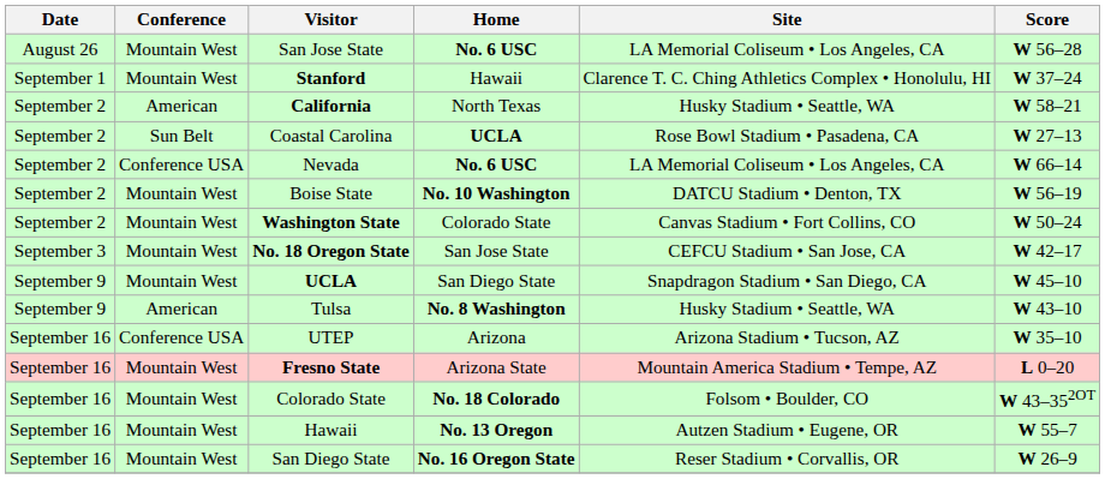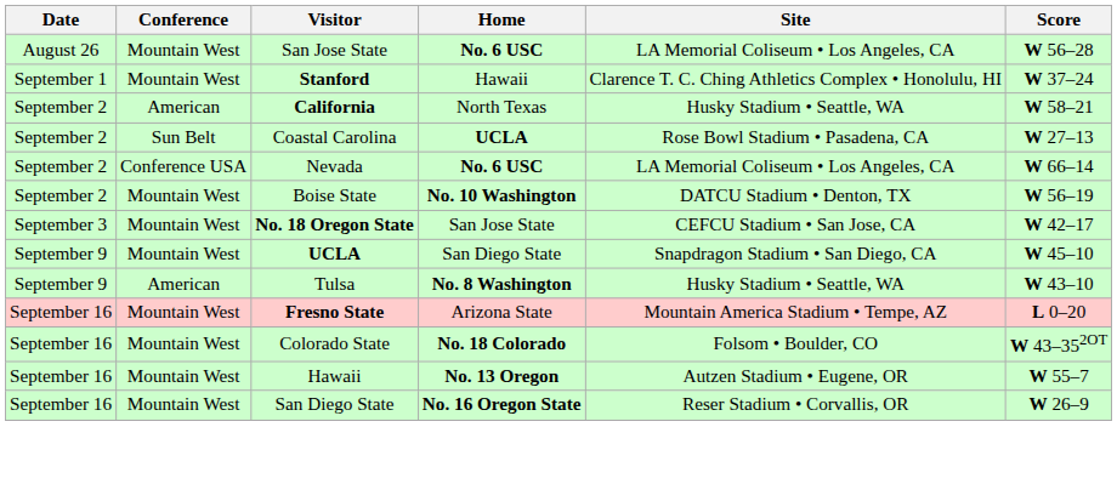 <table class="wikitable" style="text-align:center">
 <tr>
 <th>Date</th>
 <th>Conference</th>
 <th>Visitor</th>
 <th>Home</th>
 <th>Site</th>
 <th>Score</th>
 </tr>
 <tr style="background:#ccffcc;">
 <td>August 26</td>
 <td>Mountain West</td>
 <td>San Jose State</td>
 <td><strong>No. 6 USC</strong></td>
 <td>LA Memorial Coliseum • Los Angeles, CA</td>
 <td><strong>W</strong> 56–28</td>
 </tr>
 <tr style="background:#ccffcc;">
 <td>September 1</td>
 <td>Mountain West</td>
 <td><strong>Stanford</strong></td>
 <td>Hawaii</td>
 <td>Clarence T. C. Ching Athletics Complex • Honolulu, HI</td>
 <td><strong>W</strong> 37–24</td>
 </tr>
 <tr style="background:#ccffcc;">
 <td>September 2</td>
 <td>American</td>
 <td><strong>California</strong></td>
 <td>North Texas</td>
 <td>Husky Stadium • Seattle, WA</td>
 <td><strong>W</strong> 58–21</td>
 </tr>
 <tr style="background:#ccffcc;">
 <td>September 2</td>
 <td>Sun Belt</td>
 <td>Coastal Carolina</td>
 <td><strong>UCLA</strong></td>
 <td>Rose Bowl Stadium • Pasadena, CA</td>
 <td><strong>W</strong> 27–13</td>
 </tr>
 <tr style="background:#ccffcc;">
 <td>September 2</td>
 <td>Conference USA</td>
 <td>Nevada</td>
 <td><strong>No. 6 USC</strong></td>
 <td>LA Memorial Coliseum • Los Angeles, CA</td>
 <td><strong>W</strong> 66–14</td>
 </tr>
 <tr style="background:#ccffcc;">
 <td>September 2</td>
 <td>Mountain West</td>
 <td>Boise State</td>
 <td><strong>No. 10 Washington</strong></td>
 <td>DATCU Stadium • Denton, TX</td>
 <td><strong>W</strong> 56–19</td>
 </tr>
 <tr style="background:#ccffcc;">
-<td>September 2</td>
-<td>Mountain West</td>
-<td><strong>Washington State</strong></td>
-<td>Colorado State</td>
-<td>Canvas Stadium • Fort Collins, CO</td>
-<td><strong>W</strong> 50–24</td>
-</tr>
-<tr style="background:#ccffcc;">
 <td>September 3</td>
 <td>Mountain West</td>
 <td><strong>No. 18 Oregon State</strong></td>
 <td>San Jose State</td>
 <td>CEFCU Stadium • San Jose, CA</td>
 <td><strong>W</strong> 42–17</td>
 </tr>
 <tr style="background:#ccffcc;">
 <td>September 9</td>
 <td>Mountain West</td>
 <td><strong>UCLA</strong></td>
 <td>San Diego State</td>
 <td>Snapdragon Stadium • San Diego, CA</td>
 <td><strong>W</strong> 45–10</td>
 </tr>
 <tr style="background:#ccffcc;">
 <td>September 9</td>
 <td>American</td>
 <td>Tulsa</td>
 <td><strong>No. 8 Washington</strong></td>
 <td>Husky Stadium • Seattle, WA</td>
 <td><strong>W</strong> 43–10</td>
-</tr>
-<tr style="background:#ccffcc;">
-<td>September 16</td>
-<td>Conference USA</td>
-<td>UTEP</td>
-<td>Arizona</td>
-<td>Arizona Stadium • Tucson, AZ</td>
-<td><strong>W</strong> 35–10</td>
 </tr>
 <tr style="background:#ffcccc;">
 <td>September 16</td>
 <td>Mountain West</td>
 <td><strong>Fresno State</strong></td>
 <td>Arizona State</td>
 <td>Mountain America Stadium • Tempe, AZ</td>
 <td><strong>L</strong> 0–20</td>
 </tr>
 <tr style="background:#ccffcc;">
 <td>September 16</td>
 <td>Mountain West</td>
 <td>Colorado State</td>
 <td><strong>No. 18 Colorado</strong></td>
 <td>Folsom • Boulder, CO</td>
 <td><strong>W</strong> 43–35<sup>2OT</sup></td>
 </tr>
 <tr style="background:#ccffcc;">
 <td>September 16</td>
 <td>Mountain West</td>
 <td>Hawaii</td>
 <td><strong>No. 13 Oregon</strong></td>
 <td>Autzen Stadium • Eugene, OR</td>
 <td><strong>W</strong> 55–7</td>
 </tr>
 <tr style="background:#ccffcc;">
 <td>September 16</td>
 <td>Mountain West</td>
 <td>San Diego State</td>
 <td><strong>No. 16 Oregon State</strong></td>
 <td>Reser Stadium • Corvallis, OR</td>
 <td><strong>W</strong> 26–9</td>
 </tr>
 <tr>
 </tr>
 </table>
